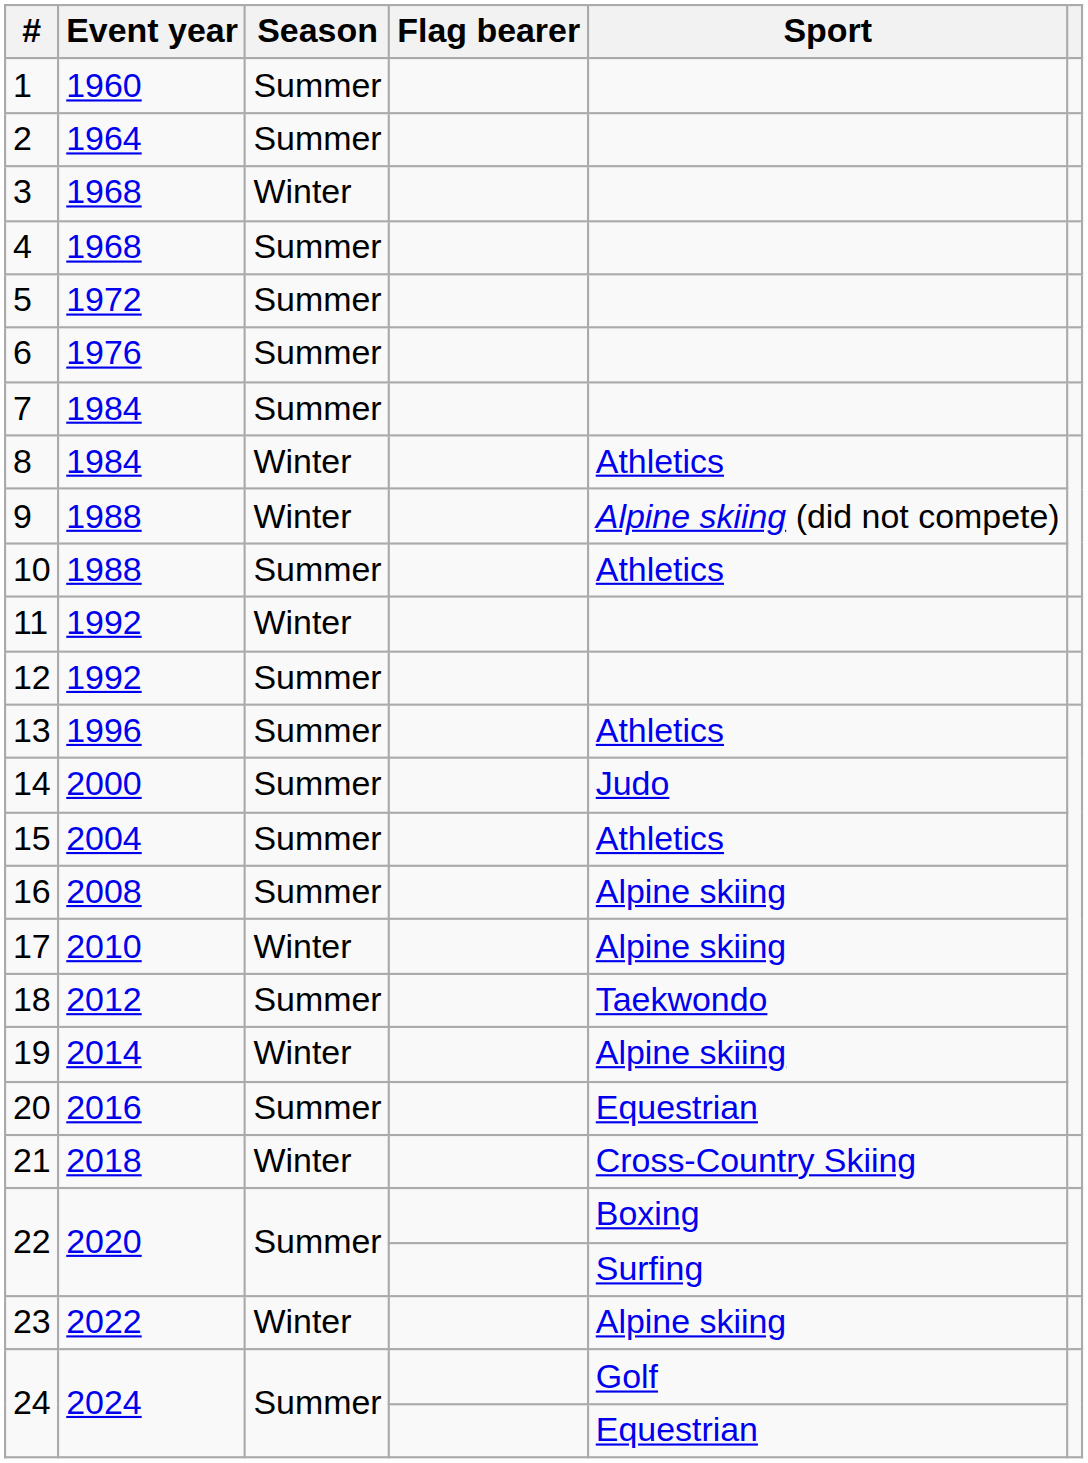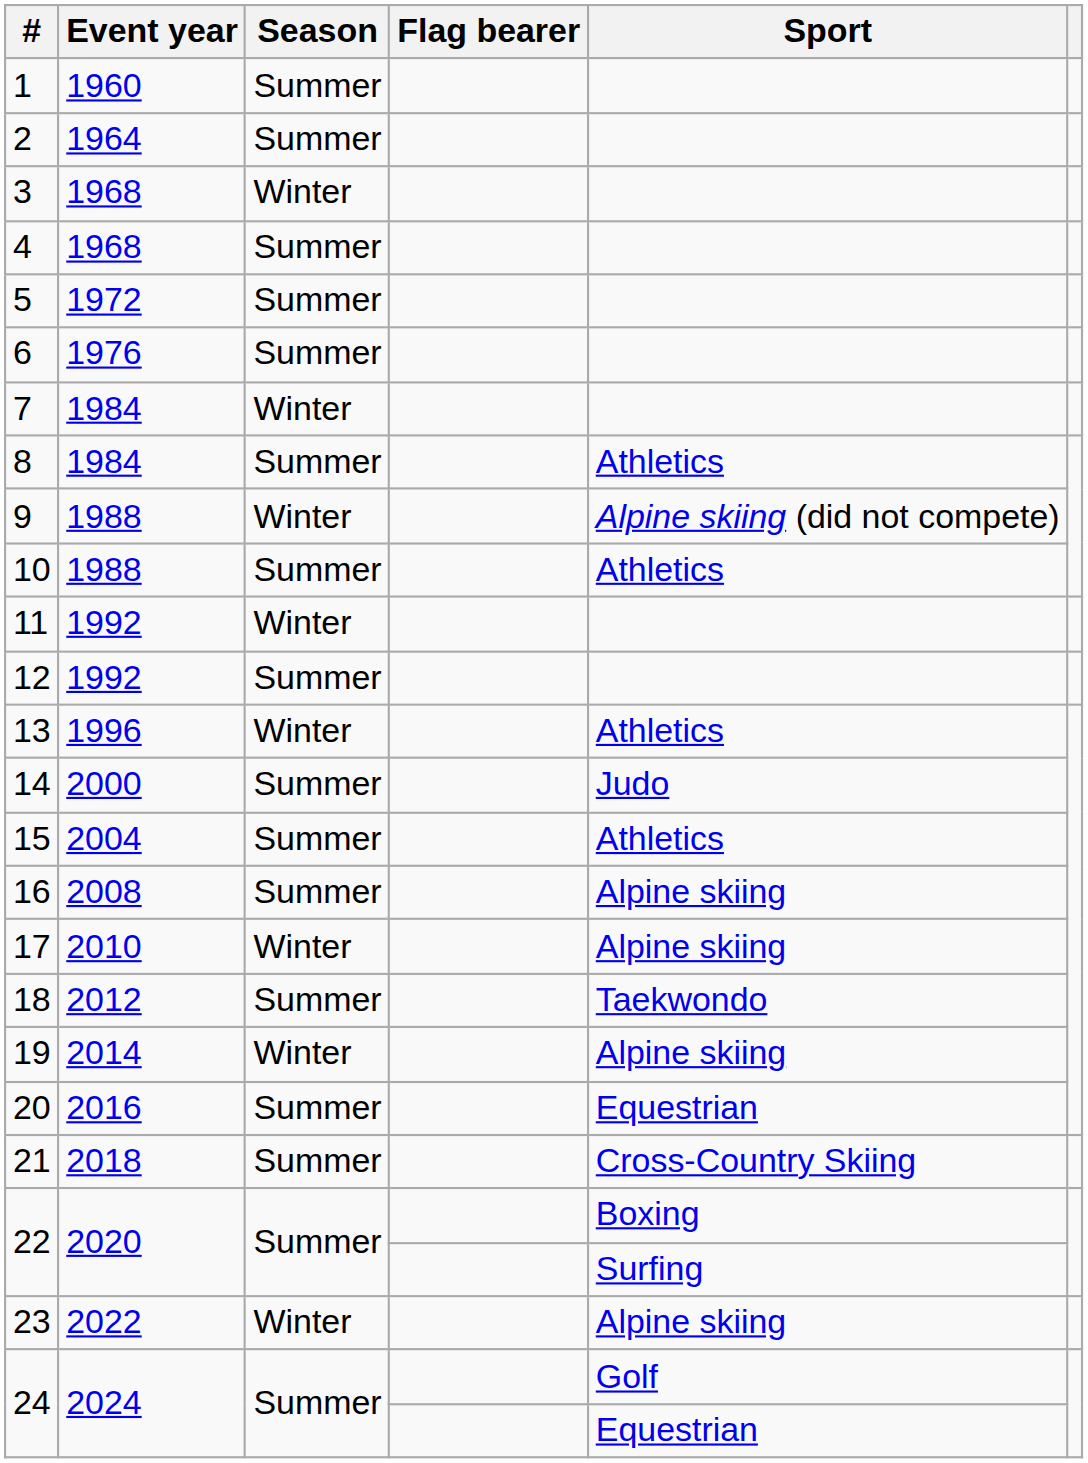 <table class="wikitable sortable">
 <tr>
 <th>#</th>
 <th>Event year</th>
 <th>Season</th>
 <th>Flag bearer</th>
 <th>Sport</th>
 <th></th>
 </tr>
 <tr>
 <td>1</td>
 <td><a href='#'>1960</a></td>
 <td>Summer</td>
 <td></td>
 <td></td>
 <td></td>
 </tr>
 <tr>
 <td>2</td>
 <td><a href='#'>1964</a></td>
 <td>Summer</td>
 <td></td>
 <td></td>
 <td></td>
 </tr>
 <tr>
 <td>3</td>
 <td><a href='#'>1968</a></td>
 <td>Winter</td>
 <td></td>
 <td></td>
 <td></td>
 </tr>
 <tr>
 <td>4</td>
 <td><a href='#'>1968</a></td>
 <td>Summer</td>
 <td></td>
 <td></td>
 <td></td>
 </tr>
 <tr>
 <td>5</td>
 <td><a href='#'>1972</a></td>
 <td>Summer</td>
 <td></td>
 <td></td>
 <td></td>
 </tr>
 <tr>
 <td>6</td>
 <td><a href='#'>1976</a></td>
 <td>Summer</td>
 <td></td>
 <td></td>
 <td></td>
 </tr>
 <tr>
 <td>7</td>
 <td><a href='#'>1984</a></td>
-<td>Summer</td>
+<td>Winter</td>
 <td></td>
 <td></td>
 <td></td>
 </tr>
 <tr>
 <td>8</td>
 <td><a href='#'>1984</a></td>
-<td>Winter</td>
+<td>Summer</td>
 <td></td>
 <td><a href='#'>Athletics</a></td>
 <td rowspan=3></td>
 </tr>
 <tr>
 <td>9</td>
 <td><a href='#'>1988</a></td>
 <td>Winter</td>
 <td></td>
 <td><em><a href='#'>Alpine skiing</a></em> (did not compete)</td>
 </tr>
 <tr>
 <td>10</td>
 <td><a href='#'>1988</a></td>
 <td>Summer</td>
 <td></td>
 <td><a href='#'>Athletics</a></td>
 </tr>
 <tr>
 <td>11</td>
 <td><a href='#'>1992</a></td>
 <td>Winter</td>
 <td></td>
 <td></td>
 <td></td>
 </tr>
 <tr>
 <td>12</td>
 <td><a href='#'>1992</a></td>
 <td>Summer</td>
 <td></td>
 <td></td>
 <td></td>
 </tr>
 <tr>
 <td>13</td>
 <td><a href='#'>1996</a></td>
-<td>Summer</td>
+<td>Winter</td>
 <td></td>
 <td><a href='#'>Athletics</a></td>
 <td rowspan=8></td>
 </tr>
 <tr>
 <td>14</td>
 <td><a href='#'>2000</a></td>
 <td>Summer</td>
 <td></td>
 <td><a href='#'>Judo</a></td>
 </tr>
 <tr>
 <td>15</td>
 <td><a href='#'>2004</a></td>
 <td>Summer</td>
 <td></td>
 <td><a href='#'>Athletics</a></td>
 </tr>
 <tr>
 <td>16</td>
 <td><a href='#'>2008</a></td>
 <td>Summer</td>
 <td></td>
 <td><a href='#'>Alpine skiing</a></td>
 </tr>
 <tr>
 <td>17</td>
 <td><a href='#'>2010</a></td>
 <td>Winter</td>
 <td></td>
 <td><a href='#'>Alpine skiing</a></td>
 </tr>
 <tr>
 <td>18</td>
 <td><a href='#'>2012</a></td>
 <td>Summer</td>
 <td></td>
 <td><a href='#'>Taekwondo</a></td>
 </tr>
 <tr>
 <td>19</td>
 <td><a href='#'>2014</a></td>
 <td>Winter</td>
 <td></td>
 <td><a href='#'>Alpine skiing</a></td>
 </tr>
 <tr>
 <td>20</td>
 <td><a href='#'>2016</a></td>
 <td>Summer</td>
 <td></td>
 <td><a href='#'>Equestrian</a></td>
 </tr>
 <tr>
 <td>21</td>
 <td><a href='#'>2018</a></td>
-<td>Winter</td>
+<td>Summer</td>
 <td></td>
 <td><a href='#'>Cross-Country Skiing</a></td>
 <td></td>
 </tr>
 <tr>
 <td rowspan=2>22</td>
 <td rowspan=2><a href='#'>2020</a></td>
 <td rowspan=2>Summer</td>
 <td></td>
 <td><a href='#'>Boxing</a></td>
 <td rowspan=2></td>
 </tr>
 <tr>
 <td></td>
 <td><a href='#'>Surfing</a></td>
 </tr>
 <tr>
 <td>23</td>
 <td><a href='#'>2022</a></td>
 <td>Winter</td>
 <td></td>
 <td><a href='#'>Alpine skiing</a></td>
 <td></td>
 </tr>
 <tr>
 <td rowspan=2>24</td>
 <td rowspan=2><a href='#'>2024</a></td>
 <td rowspan=2>Summer</td>
 <td></td>
 <td><a href='#'>Golf</a></td>
 <td rowspan=2></td>
 </tr>
 <tr>
 <td></td>
 <td><a href='#'>Equestrian</a></td>
 </tr>
 </table>
